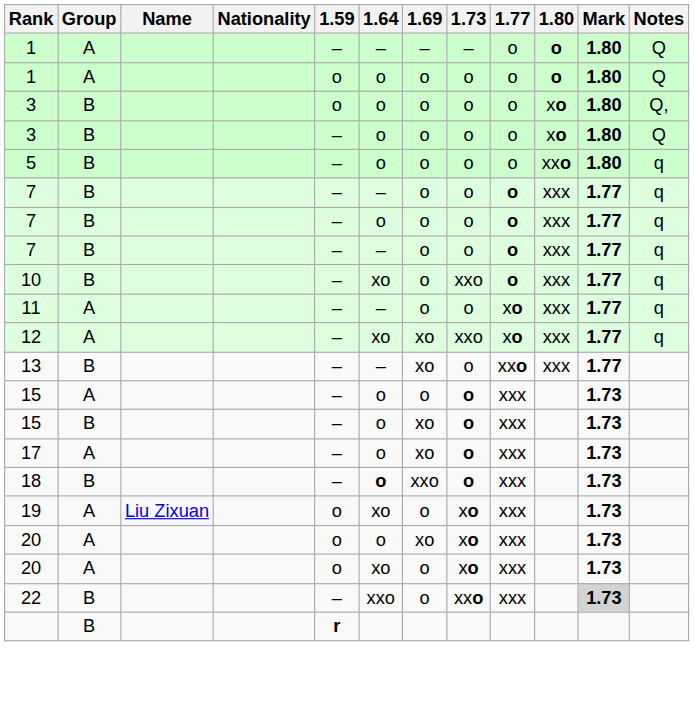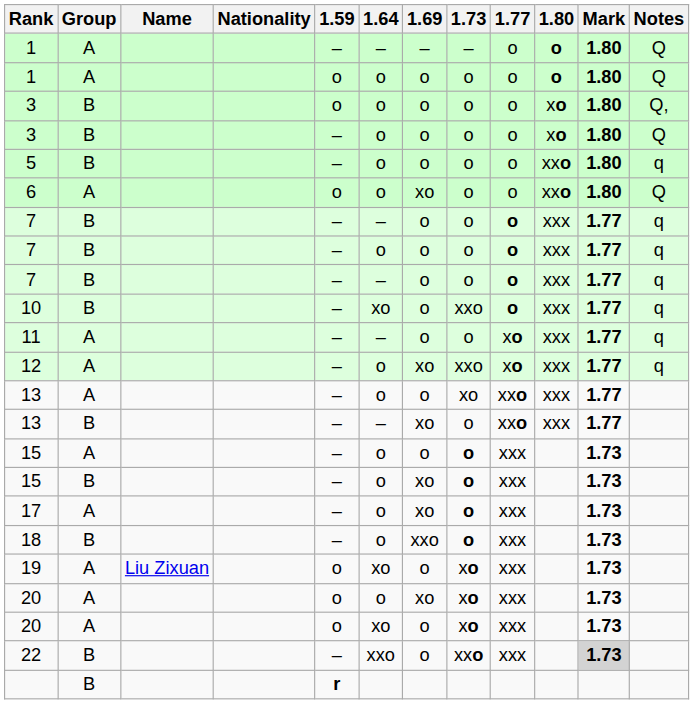 <table class="wikitable sortable" style="text-align:center">
 <tr>
 <th>Rank</th>
 <th>Group</th>
 <th>Name</th>
 <th>Nationality</th>
 <th>1.59</th>
 <th>1.64</th>
 <th>1.69</th>
 <th>1.73</th>
 <th>1.77</th>
 <th>1.80</th>
 <th>Mark</th>
 <th>Notes</th>
 </tr>
 <tr bgcolor=ccffcc>
 <td>1</td>
 <td>A</td>
 <td align=left></td>
 <td align=left></td>
 <td>–</td>
 <td>–</td>
 <td>–</td>
 <td>–</td>
 <td>o</td>
 <td><strong>o</strong></td>
 <td><strong>1.80</strong></td>
 <td>Q</td>
 </tr>
 <tr bgcolor=ccffcc>
 <td>1</td>
 <td>A</td>
 <td align=left></td>
 <td align=left></td>
 <td>o</td>
 <td>o</td>
 <td>o</td>
 <td>o</td>
 <td>o</td>
 <td><strong>o</strong></td>
 <td><strong>1.80</strong></td>
 <td>Q</td>
 </tr>
 <tr bgcolor=ccffcc>
 <td>3</td>
 <td>B</td>
 <td align=left></td>
 <td align=left></td>
 <td>o</td>
 <td>o</td>
 <td>o</td>
 <td>o</td>
 <td>o</td>
 <td>x<strong>o</strong></td>
 <td><strong>1.80</strong></td>
 <td>Q, </td>
 </tr>
 <tr bgcolor=ccffcc>
 <td>3</td>
 <td>B</td>
 <td align=left></td>
 <td align=left></td>
 <td>–</td>
 <td>o</td>
 <td>o</td>
 <td>o</td>
 <td>o</td>
 <td>x<strong>o</strong></td>
 <td><strong>1.80</strong></td>
 <td>Q</td>
 </tr>
 <tr bgcolor=ccffcc>
 <td>5</td>
 <td>B</td>
 <td align=left></td>
 <td align=left></td>
 <td>–</td>
 <td>o</td>
 <td>o</td>
 <td>o</td>
 <td>o</td>
 <td>xx<strong>o</strong></td>
 <td><strong>1.80</strong></td>
 <td>q</td>
 </tr>
+<tr bgcolor=ccffcc>
+<td>6</td>
+<td>A</td>
+<td align=left></td>
+<td align=left></td>
+<td>o</td>
+<td>o</td>
+<td>xo</td>
+<td>o</td>
+<td>o</td>
+<td>xx<strong>o</strong></td>
+<td><strong>1.80</strong></td>
+<td>Q</td>
+</tr>
 <tr bgcolor=ddffdd>
 <td>7</td>
 <td>B</td>
 <td align=left></td>
 <td align=left></td>
 <td>–</td>
 <td>–</td>
 <td>o</td>
 <td>o</td>
 <td><strong>o</strong></td>
 <td>xxx</td>
 <td><strong>1.77</strong></td>
 <td>q</td>
 </tr>
 <tr bgcolor=ddffdd>
 <td>7</td>
 <td>B</td>
 <td align=left></td>
 <td align=left></td>
 <td>–</td>
 <td>o</td>
 <td>o</td>
 <td>o</td>
 <td><strong>o</strong></td>
 <td>xxx</td>
 <td><strong>1.77</strong></td>
 <td>q</td>
 </tr>
 <tr bgcolor=ddffdd>
 <td>7</td>
 <td>B</td>
 <td align=left></td>
 <td align=left></td>
 <td>–</td>
 <td>–</td>
 <td>o</td>
 <td>o</td>
 <td><strong>o</strong></td>
 <td>xxx</td>
 <td><strong>1.77</strong></td>
 <td>q</td>
 </tr>
 <tr bgcolor=ddffdd>
 <td>10</td>
 <td>B</td>
 <td align=left></td>
 <td align=left></td>
 <td>–</td>
 <td>xo</td>
 <td>o</td>
 <td>xxo</td>
 <td><strong>o</strong></td>
 <td>xxx</td>
 <td><strong>1.77</strong></td>
 <td>q</td>
 </tr>
 <tr bgcolor=ddffdd>
 <td>11</td>
 <td>A</td>
 <td align=left></td>
 <td align=left></td>
 <td>–</td>
 <td>–</td>
 <td>o</td>
 <td>o</td>
 <td>x<strong>o</strong></td>
 <td>xxx</td>
 <td><strong>1.77</strong></td>
 <td>q</td>
 </tr>
 <tr bgcolor=ddffdd>
 <td>12</td>
 <td>A</td>
 <td align=left></td>
 <td align=left></td>
 <td>–</td>
-<td>xo</td>
+<td>o</td>
 <td>xo</td>
 <td>xxo</td>
 <td>x<strong>o</strong></td>
 <td>xxx</td>
 <td><strong>1.77</strong></td>
 <td>q</td>
+</tr>
+<tr>
+<td>13</td>
+<td>A</td>
+<td align=left></td>
+<td align=left></td>
+<td>–</td>
+<td>o</td>
+<td>o</td>
+<td>xo</td>
+<td>xx<strong>o</strong></td>
+<td>xxx</td>
+<td><strong>1.77</strong></td>
+<td></td>
 </tr>
 <tr>
 <td>13</td>
 <td>B</td>
 <td align=left></td>
 <td align=left></td>
 <td>–</td>
 <td>–</td>
 <td>xo</td>
 <td>o</td>
 <td>xx<strong>o</strong></td>
 <td>xxx</td>
 <td><strong>1.77</strong></td>
 <td></td>
 </tr>
 <tr>
 <td>15</td>
 <td>A</td>
 <td align=left></td>
 <td align=left></td>
 <td>–</td>
 <td>o</td>
 <td>o</td>
 <td><strong>o</strong></td>
 <td>xxx</td>
 <td></td>
 <td><strong>1.73</strong></td>
 <td></td>
 </tr>
 <tr>
 <td>15</td>
 <td>B</td>
 <td align=left></td>
 <td align=left></td>
 <td>–</td>
 <td>o</td>
 <td>xo</td>
 <td><strong>o</strong></td>
 <td>xxx</td>
 <td></td>
 <td><strong>1.73</strong></td>
 <td></td>
 </tr>
 <tr>
 <td>17</td>
 <td>A</td>
 <td align=left></td>
 <td align=left></td>
 <td>–</td>
 <td>o</td>
 <td>xo</td>
 <td><strong>o</strong></td>
 <td>xxx</td>
 <td></td>
 <td><strong>1.73</strong></td>
 <td></td>
 </tr>
 <tr>
 <td>18</td>
 <td>B</td>
 <td align=left></td>
 <td align=left></td>
 <td>–</td>
-<td><strong>o</strong></td>
+<td>o</td>
 <td>xxo</td>
 <td><strong>o</strong></td>
 <td>xxx</td>
 <td></td>
 <td><strong>1.73</strong></td>
 <td></td>
 </tr>
 <tr>
 <td>19</td>
 <td>A</td>
 <td align=left><a href='#'>Liu Zixuan</a></td>
 <td align=left></td>
 <td>o</td>
 <td>xo</td>
 <td>o</td>
 <td>x<strong>o</strong></td>
 <td>xxx</td>
 <td></td>
 <td><strong>1.73</strong></td>
 <td></td>
 </tr>
 <tr>
 <td>20</td>
 <td>A</td>
 <td align=left></td>
 <td align=left></td>
 <td>o</td>
 <td>o</td>
 <td>xo</td>
 <td>x<strong>o</strong></td>
 <td>xxx</td>
 <td></td>
 <td><strong>1.73</strong></td>
 <td></td>
 </tr>
 <tr>
 <td>20</td>
 <td>A</td>
 <td align=left></td>
 <td align=left></td>
 <td>o</td>
 <td>xo</td>
 <td>o</td>
 <td>x<strong>o</strong></td>
 <td>xxx</td>
 <td></td>
 <td><strong>1.73</strong></td>
 <td></td>
 </tr>
 <tr>
 <td>22</td>
 <td>B</td>
 <td align=left></td>
 <td align=left></td>
 <td>–</td>
 <td>xxo</td>
 <td>o</td>
 <td>xx<strong>o</strong></td>
 <td>xxx</td>
 <td></td>
 <td style="background: lightgrey;"><strong>1.73</strong></td>
 <td></td>
 </tr>
 <tr>
 <td></td>
 <td>B</td>
 <td align=left></td>
 <td align=left></td>
 <td><strong>r</strong></td>
 <td></td>
 <td></td>
 <td></td>
 <td></td>
 <td></td>
 <td><strong></strong></td>
 <td></td>
 </tr>
 </table>
